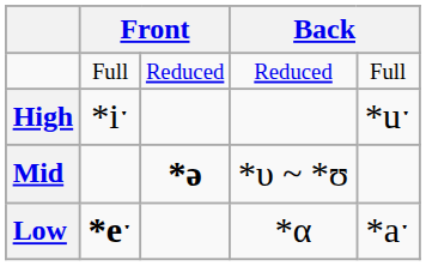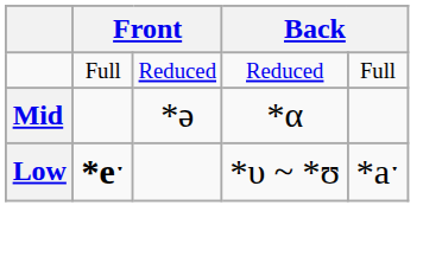 <table class="wikitable" style="text-align: center">
 <tr style="font-size: 80%;">
 <th> </th>
 <th colspan="2"><strong><a href='#'>Front</a></strong></th>
 <th colspan="2"><strong><a href='#'>Back</a></strong></th>
 </tr>
 <tr style="font-size: x-small;">
 <td> </td>
 <td>Full</td>
 <td><a href='#'>Reduced</a></td>
 <td><a href='#'>Reduced</a></td>
 <td>Full</td>
 </tr>
 <tr>
-<th style="font-size: 80%; text-align: left;"><strong><a href='#'>High</a></strong></th>
-<td>*iˑ </td>
-<td> </td>
-<td> </td>
-<td>*uˑ </td>
-</tr>
-<tr>
 <th style="font-size: 80%; text-align: left;"><strong><a href='#'>Mid</a></strong></th>
 <td> </td>
-<td><strong>*ə </strong></td>
-<td>*υ ~ *ʊ </td>
+<td>*ə </td>
+<td>*α </td>
 <td> </td>
 </tr>
 <tr>
 <th style="font-size: 80%; text-align: left;"><strong><a href='#'>Low</a></strong></th>
 <td><strong>*eˑ </strong></td>
 <td> </td>
-<td>*α </td>
+<td>*υ ~ *ʊ </td>
 <td>*aˑ </td>
 </tr>
 </table>
